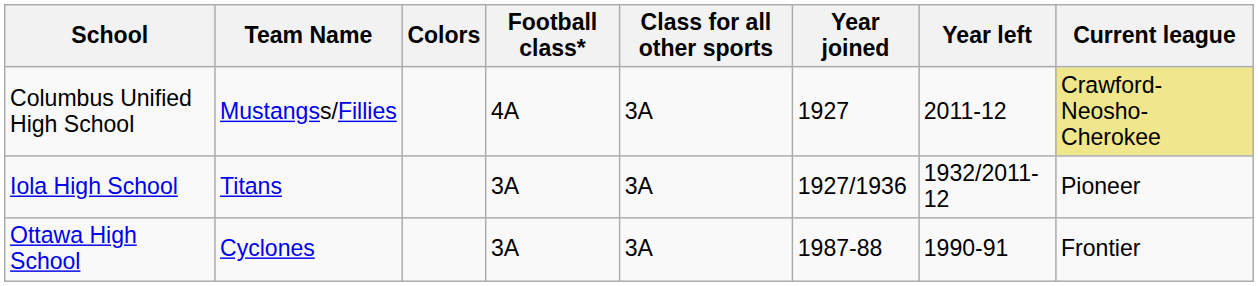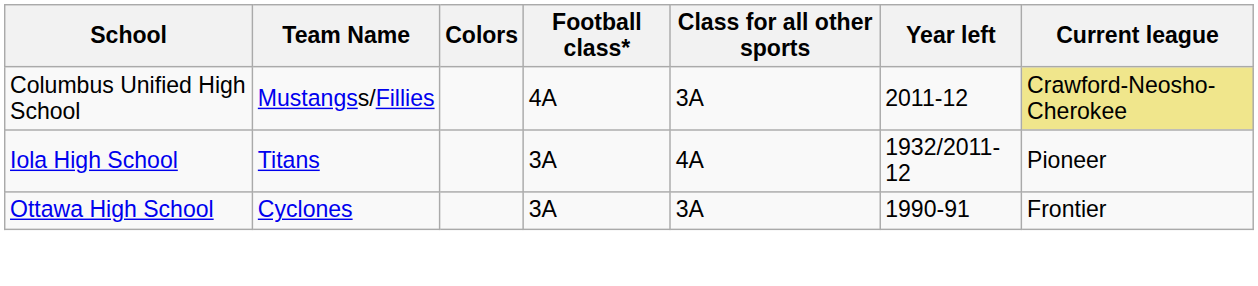 <table class="wikitable" border="1">
 <tr>
 <th>School</th>
 <th>Team Name</th>
 <th>Colors</th>
 <th>Football class*</th>
 <th>Class for all other sports</th>
-<th>Year joined</th>
 <th>Year left</th>
 <th>Current league</th>
 </tr>
 <tr>
 <td>Columbus Unified High School</td>
 <td><a href='#'>Mustangs</a>s/<a href='#'>Fillies</a></td>
 <td> </td>
 <td>4A</td>
 <td>3A</td>
-<td>1927</td>
 <td>2011-12</td>
 <td style="background: khaki;">Crawford-Neosho-Cherokee</td>
 </tr>
 <tr>
 <td><a href='#'>Iola High School</a></td>
 <td><a href='#'>Titans</a></td>
 <td> </td>
 <td>3A</td>
-<td>3A</td>
-<td>1927/1936</td>
+<td>4A</td>
 <td>1932/2011-12</td>
 <td>Pioneer</td>
 </tr>
 <tr>
 <td><a href='#'>Ottawa High School</a></td>
 <td><a href='#'>Cyclones</a></td>
 <td> </td>
 <td>3A</td>
 <td>3A</td>
-<td>1987-88</td>
 <td>1990-91</td>
 <td>Frontier</td>
 </tr>
 </table>
